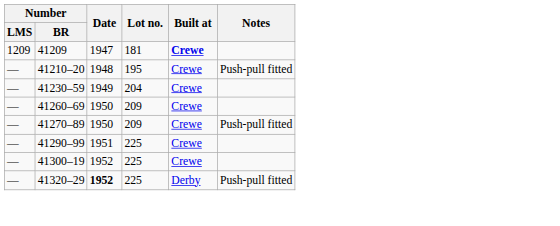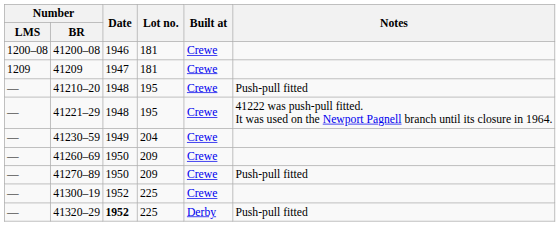 <table class="wikitable">
 <tr>
 <th colspan=2> Number </th>
 <th rowspan=2> Date </th>
 <th rowspan=2> Lot no. </th>
 <th rowspan=2> Built at </th>
 <th rowspan=2>Notes</th>
 </tr>
 <tr>
 <th>LMS</th>
 <th>BR</th>
 </tr>
 <tr>
+<td>1200–08</td>
+<td>41200–08</td>
+<td>1946</td>
+<td>181</td>
+<td><a href='#'>Crewe</a></td>
+<td></td>
+</tr>
+<tr>
 <td>1209</td>
 <td>41209</td>
 <td>1947</td>
 <td>181</td>
-<td><strong><a href='#'>Crewe</a></strong></td>
+<td><a href='#'>Crewe</a></td>
 <td></td>
 </tr>
 <tr>
 <td>—</td>
 <td>41210–20</td>
 <td>1948</td>
 <td>195</td>
 <td><a href='#'>Crewe</a></td>
 <td>Push-pull fitted</td>
+</tr>
+<tr>
+<td>—</td>
+<td>41221–29</td>
+<td>1948</td>
+<td>195</td>
+<td><a href='#'>Crewe</a></td>
+<td>41222 was push-pull fitted.<br>It was used on the <a href='#'>Newport Pagnell</a> branch until its closure in 1964.</td>
 </tr>
 <tr>
 <td>—</td>
 <td>41230–59</td>
 <td>1949</td>
 <td>204</td>
 <td><a href='#'>Crewe</a></td>
 <td></td>
 </tr>
 <tr>
 <td>—</td>
 <td>41260–69</td>
 <td>1950</td>
 <td>209</td>
 <td><a href='#'>Crewe</a></td>
 <td></td>
 </tr>
 <tr>
 <td>—</td>
 <td>41270–89</td>
 <td>1950</td>
 <td>209</td>
 <td><a href='#'>Crewe</a></td>
 <td>Push-pull fitted</td>
 </tr>
 <tr>
 <td>—</td>
-<td>41290–99</td>
-<td>1951</td>
-<td>225</td>
-<td><a href='#'>Crewe</a></td>
-<td></td>
-</tr>
-<tr>
-<td>—</td>
 <td>41300–19</td>
 <td>1952</td>
 <td>225</td>
 <td><a href='#'>Crewe</a></td>
 <td></td>
 </tr>
 <tr>
 <td>—</td>
 <td>41320–29</td>
 <td><strong>1952</strong></td>
 <td>225</td>
 <td><a href='#'>Derby</a></td>
 <td>Push-pull fitted</td>
 </tr>
 </table>
